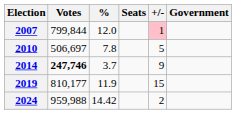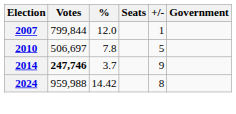 <table class="wikitable" style="text-align:right;">
 <tr>
 <th>Election</th>
 <th>Votes</th>
 <th>%</th>
 <th>Seats</th>
 <th>+/-</th>
 <th>Government</th>
 </tr>
 <tr>
 <th><a href='#'>2007</a></th>
 <td>799,844</td>
 <td>12.0</td>
 <td></td>
-<td style="background: pink;"> 1</td>
+<td> 1</td>
 <td></td>
 </tr>
 <tr>
 <th><a href='#'>2010</a></th>
 <td>506,697</td>
 <td>7.8</td>
 <td></td>
 <td> 5</td>
 <td></td>
 </tr>
 <tr>
 <th><a href='#'>2014</a></th>
 <td><strong>247,746</strong></td>
 <td>3.7</td>
 <td></td>
 <td> 9</td>
 <td></td>
 </tr>
 <tr>
-<th><a href='#'>2019</a></th>
-<td>810,177</td>
-<td>11.9</td>
-<td></td>
-<td> 15</td>
-<td></td>
-</tr>
-<tr>
 <th><a href='#'>2024</a></th>
 <td>959,988</td>
 <td>14.42</td>
 <td></td>
-<td> 2</td>
+<td> 8</td>
 <td></td>
 </tr>
 </table>
